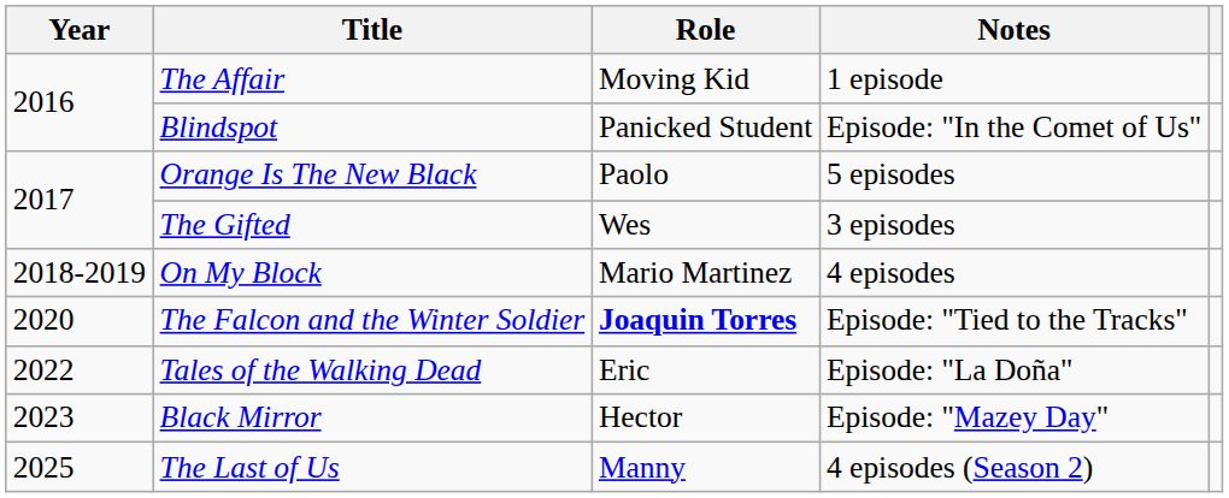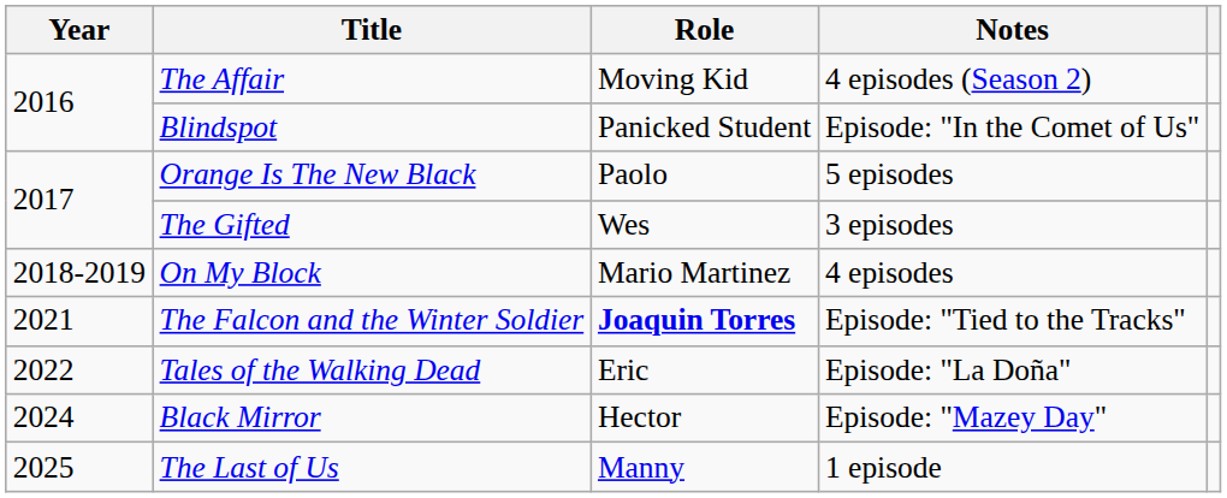 <table class="wikitable sortable">
 <tr>
 <th>Year</th>
 <th>Title</th>
 <th>Role</th>
 <th class="unsortable">Notes</th>
 <th class="unsortable"></th>
 </tr>
 <tr>
 <td rowspan="2">2016</td>
 <td><em><a href='#'>The Affair</a></em></td>
 <td>Moving Kid</td>
-<td>1 episode</td>
+<td>4 episodes (<a href='#'>Season 2</a>)</td>
 <td></td>
 </tr>
 <tr>
 <td><em><a href='#'>Blindspot</a></em></td>
 <td>Panicked Student</td>
 <td>Episode: "In the Comet of Us"</td>
 <td></td>
 </tr>
 <tr>
 <td rowspan="2">2017</td>
 <td><em><a href='#'>Orange Is The New Black</a></em></td>
 <td>Paolo</td>
 <td>5 episodes</td>
 <td></td>
 </tr>
 <tr>
 <td><em><a href='#'>The Gifted</a></em></td>
 <td>Wes</td>
 <td>3 episodes</td>
 <td></td>
 </tr>
 <tr>
 <td>2018-2019</td>
 <td><em><a href='#'>On My Block</a></em></td>
 <td>Mario Martinez</td>
 <td>4 episodes</td>
 <td></td>
 </tr>
 <tr>
-<td>2020</td>
+<td>2021</td>
 <td><em><a href='#'>The Falcon and the Winter Soldier</a></em></td>
 <td><strong><a href='#'>Joaquin Torres</a></strong></td>
 <td>Episode: "Tied to the Tracks"</td>
 <td></td>
 </tr>
 <tr>
 <td>2022</td>
 <td><em><a href='#'>Tales of the Walking Dead</a></em></td>
 <td>Eric</td>
 <td>Episode: "La Doña"</td>
 <td></td>
 </tr>
 <tr>
-<td>2023</td>
+<td>2024</td>
 <td><em><a href='#'>Black Mirror</a></em></td>
 <td>Hector</td>
 <td>Episode: "<a href='#'>Mazey Day</a>"</td>
 <td></td>
 </tr>
 <tr>
 <td>2025</td>
 <td><em><a href='#'>The Last of Us</a></em></td>
 <td><a href='#'>Manny</a></td>
-<td>4 episodes (<a href='#'>Season 2</a>)</td>
+<td>1 episode</td>
 <td></td>
 </tr>
 </table>
